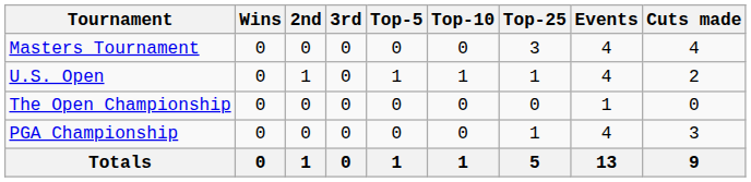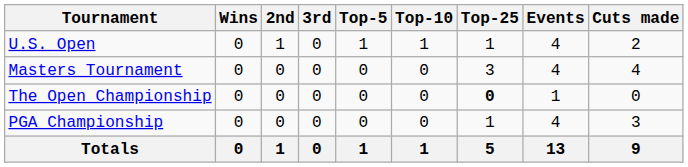 <table class=wikitable style=text-align:center>
 <tr>
 <th>Tournament</th>
 <th>Wins</th>
 <th>2nd</th>
 <th>3rd</th>
 <th>Top-5</th>
 <th>Top-10</th>
 <th>Top-25</th>
 <th>Events</th>
 <th>Cuts made</th>
 </tr>
 <tr>
+<td align=left><a href='#'>U.S. Open</a></td>
+<td>0</td>
+<td>1</td>
+<td>0</td>
+<td>1</td>
+<td>1</td>
+<td>1</td>
+<td>4</td>
+<td>2</td>
+</tr>
+<tr>
 <td align=left><a href='#'>Masters Tournament</a></td>
 <td>0</td>
 <td>0</td>
 <td>0</td>
 <td>0</td>
 <td>0</td>
 <td>3</td>
 <td>4</td>
 <td>4</td>
 </tr>
 <tr>
-<td align=left><a href='#'>U.S. Open</a></td>
-<td>0</td>
-<td>1</td>
-<td>0</td>
-<td>1</td>
-<td>1</td>
-<td>1</td>
-<td>4</td>
-<td>2</td>
-</tr>
-<tr>
 <td align=left><a href='#'>The Open Championship</a></td>
 <td>0</td>
 <td>0</td>
 <td>0</td>
 <td>0</td>
 <td>0</td>
-<td>0</td>
+<td><strong>0</strong></td>
 <td>1</td>
 <td>0</td>
 </tr>
 <tr>
 <td align=left><a href='#'>PGA Championship</a></td>
 <td>0</td>
 <td>0</td>
 <td>0</td>
 <td>0</td>
 <td>0</td>
 <td>1</td>
 <td>4</td>
 <td>3</td>
 </tr>
 <tr>
 <th>Totals</th>
 <th>0</th>
 <th>1</th>
 <th>0</th>
 <th>1</th>
 <th>1</th>
 <th>5</th>
 <th>13</th>
 <th>9</th>
 </tr>
 </table>
